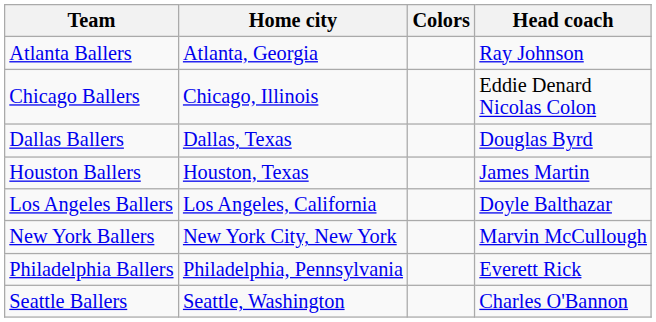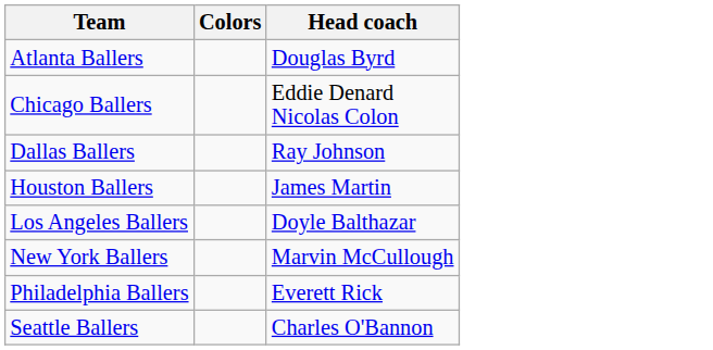 <table class="wikitable sortable">
 <tr>
 <th>Team</th>
-<th>Home city</th>
 <th>Colors</th>
 <th>Head coach</th>
 </tr>
 <tr>
 <td><a href='#'>Atlanta Ballers</a></td>
-<td><a href='#'>Atlanta, Georgia</a></td>
 <td> </td>
-<td> <a href='#'>Ray Johnson</a></td>
+<td> <a href='#'>Douglas Byrd</a></td>
 </tr>
 <tr>
 <td><a href='#'>Chicago Ballers</a></td>
-<td><a href='#'>Chicago, Illinois</a></td>
 <td> </td>
 <td> Eddie Denard<br> <a href='#'>Nicolas Colon</a></td>
 </tr>
 <tr>
 <td><a href='#'>Dallas Ballers</a></td>
-<td><a href='#'>Dallas, Texas</a></td>
 <td> </td>
-<td> <a href='#'>Douglas Byrd</a></td>
+<td> <a href='#'>Ray Johnson</a></td>
 </tr>
 <tr>
 <td><a href='#'>Houston Ballers</a></td>
-<td><a href='#'>Houston, Texas</a></td>
 <td> </td>
 <td> <a href='#'>James Martin</a></td>
 </tr>
 <tr>
 <td><a href='#'>Los Angeles Ballers</a></td>
-<td><a href='#'>Los Angeles, California</a></td>
 <td> </td>
 <td> <a href='#'>Doyle Balthazar</a></td>
 </tr>
 <tr>
 <td><a href='#'>New York Ballers</a></td>
-<td><a href='#'>New York City, New York</a></td>
 <td> </td>
 <td> <a href='#'>Marvin McCullough</a></td>
 </tr>
 <tr>
 <td><a href='#'>Philadelphia Ballers</a></td>
-<td><a href='#'>Philadelphia, Pennsylvania</a></td>
 <td> </td>
 <td> <a href='#'>Everett Rick</a></td>
 </tr>
 <tr>
 <td><a href='#'>Seattle Ballers</a></td>
-<td><a href='#'>Seattle, Washington</a></td>
 <td> </td>
 <td> <a href='#'>Charles O'Bannon</a></td>
 </tr>
 </table>
